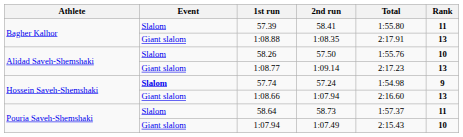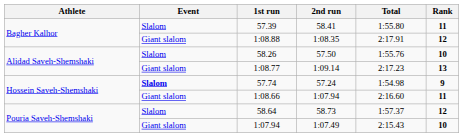 <table class="wikitable" width="60%" style="text-align:center; font-size:90%">
 <tr>
 <th width="25%">Athlete</th>
 <th width="18%">Event</th>
 <th width="11%">1st run</th>
 <th width="11%">2nd run</th>
 <th width="13%">Total</th>
 <th width="6%">Rank</th>
 </tr>
 <tr>
 <td rowspan=2 align="left"><a href='#'>Bagher Kalhor</a></td>
 <td align="left"><a href='#'>Slalom</a></td>
 <td>57.39</td>
 <td>58.41</td>
 <td>1:55.80</td>
 <td><strong>11</strong></td>
 </tr>
 <tr>
 <td align="left"><a href='#'>Giant slalom</a></td>
 <td>1:08.88</td>
 <td>1:08.35</td>
 <td>2:17.91</td>
-<td><strong>13</strong></td>
+<td><strong>12</strong></td>
 </tr>
 <tr>
 <td rowspan=2 align="left"><a href='#'>Alidad Saveh-Shemshaki</a></td>
 <td align="left"><a href='#'>Slalom</a></td>
 <td>58.26</td>
 <td>57.50</td>
 <td>1:55.76</td>
 <td><strong>10</strong></td>
 </tr>
 <tr>
 <td align="left"><a href='#'>Giant slalom</a></td>
 <td>1:08.77</td>
 <td>1:09.14</td>
 <td>2:17.23</td>
 <td><strong>13</strong></td>
 </tr>
 <tr>
 <td rowspan=2 align="left"><a href='#'>Hossein Saveh-Shemshaki</a></td>
 <td align="left"><strong><a href='#'>Slalom</a></strong></td>
 <td>57.74</td>
 <td>57.24</td>
 <td>1:54.98</td>
 <td><strong>9</strong></td>
 </tr>
 <tr>
 <td align="left"><a href='#'>Giant slalom</a></td>
 <td>1:08.66</td>
 <td>1:07.94</td>
 <td>2:16.60</td>
-<td><strong>13</strong></td>
+<td><strong>11</strong></td>
 </tr>
 <tr>
 <td rowspan=2 align="left"><a href='#'>Pouria Saveh-Shemshaki</a></td>
 <td align="left"><a href='#'>Slalom</a></td>
 <td>58.64</td>
 <td>58.73</td>
 <td>1:57.37</td>
-<td><strong>11</strong></td>
+<td><strong>12</strong></td>
 </tr>
 <tr>
 <td align="left"><a href='#'>Giant slalom</a></td>
 <td>1:07.94</td>
 <td>1:07.49</td>
 <td>2:15.43</td>
 <td><strong>10</strong></td>
 </tr>
 </table>
